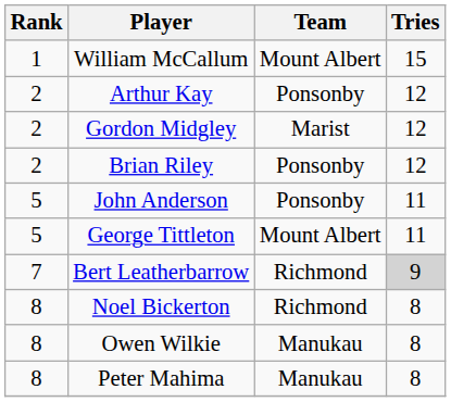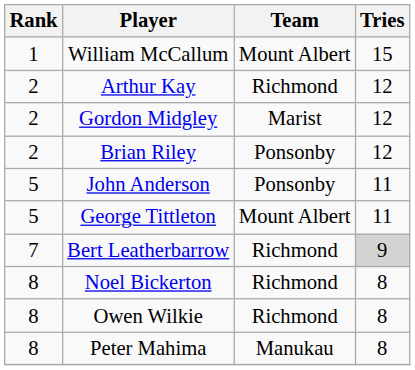 <table class="wikitable sortable" style="text-align: center;">
 <tr>
 <th>Rank</th>
 <th>Player</th>
 <th>Team</th>
 <th>Tries</th>
 </tr>
 <tr>
 <td>1</td>
 <td>William McCallum</td>
 <td>Mount Albert</td>
 <td>15</td>
 </tr>
 <tr>
 <td>2</td>
 <td><a href='#'>Arthur Kay</a></td>
-<td>Ponsonby</td>
+<td>Richmond</td>
 <td>12</td>
 </tr>
 <tr>
 <td>2</td>
 <td><a href='#'>Gordon Midgley</a></td>
 <td>Marist</td>
 <td>12</td>
 </tr>
 <tr>
 <td>2</td>
 <td><a href='#'>Brian Riley</a></td>
 <td>Ponsonby</td>
 <td>12</td>
 </tr>
 <tr>
 <td>5</td>
 <td><a href='#'>John Anderson</a></td>
 <td>Ponsonby</td>
 <td>11</td>
 </tr>
 <tr>
 <td>5</td>
 <td><a href='#'>George Tittleton</a></td>
 <td>Mount Albert</td>
 <td>11</td>
 </tr>
 <tr>
 <td>7</td>
 <td><a href='#'>Bert Leatherbarrow</a></td>
 <td>Richmond</td>
 <td style="background: lightgrey;">9</td>
 </tr>
 <tr>
 <td>8</td>
 <td><a href='#'>Noel Bickerton</a></td>
 <td>Richmond</td>
 <td>8</td>
 </tr>
 <tr>
 <td>8</td>
 <td>Owen Wilkie</td>
-<td>Manukau</td>
+<td>Richmond</td>
 <td>8</td>
 </tr>
 <tr>
 <td>8</td>
 <td>Peter Mahima</td>
 <td>Manukau</td>
 <td>8</td>
 </tr>
 <tr>
 </tr>
 </table>
